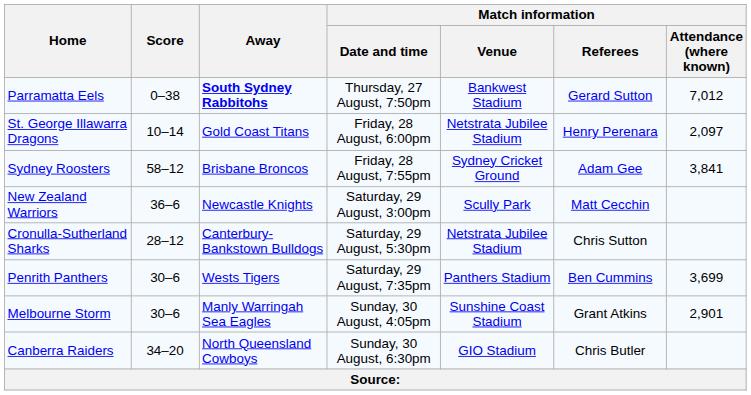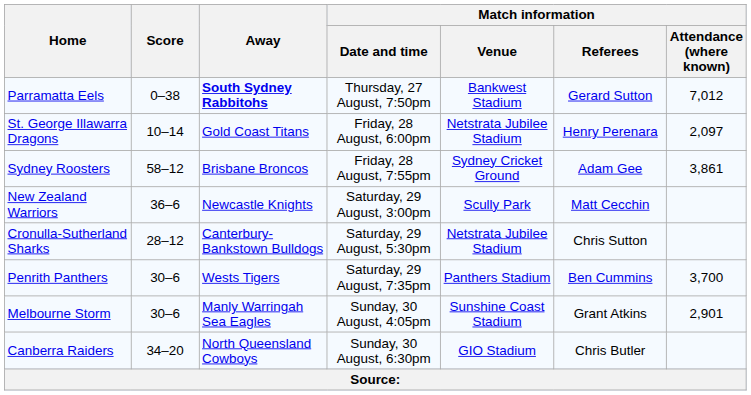 <table class="wikitable" style="border-collapse:collapse; text-align:center; width:100%;">
 <tr style="background:#c1d8ff;">
 <th rowspan="2" style="width:19%;">Home</th>
 <th rowspan="2" style="width:10%;">Score</th>
 <th rowspan="2" style="width:19%;">Away</th>
 <th colspan="6">Match information</th>
 </tr>
 <tr style="background:#efefef;">
 <th width="17%">Date and time</th>
 <th width="17%">Venue</th>
 <th width="17%">Referees</th>
 <th width="5%">Attendance<br>(where known)</th>
 </tr>
 <tr style="text-align:center; background:#f5faff;">
 <td align="left"> <a href='#'>Parramatta Eels</a></td>
 <td>0–38</td>
 <td align="left"><strong> <a href='#'>South Sydney Rabbitohs</a></strong></td>
 <td>Thursday, 27 August, 7:50pm</td>
 <td><a href='#'>Bankwest Stadium</a></td>
 <td><a href='#'>Gerard Sutton</a></td>
 <td>7,012</td>
 </tr>
 <tr style="text-align:center; background:#f5faff;">
 <td align="left"> <a href='#'>St. George Illawarra Dragons</a></td>
 <td>10–14</td>
 <td align="left"> <a href='#'>Gold Coast Titans</a></td>
 <td>Friday, 28 August, 6:00pm</td>
 <td><a href='#'>Netstrata Jubilee Stadium</a></td>
 <td><a href='#'>Henry Perenara</a></td>
 <td>2,097</td>
 </tr>
 <tr style="text-align:center; background:#f5faff;">
 <td align="left"> <a href='#'>Sydney Roosters</a></td>
 <td>58–12</td>
 <td align="left"> <a href='#'>Brisbane Broncos</a></td>
 <td>Friday, 28 August, 7:55pm</td>
 <td><a href='#'>Sydney Cricket Ground</a></td>
 <td><a href='#'>Adam Gee</a></td>
-<td>3,841</td>
+<td>3,861</td>
 </tr>
 <tr style="text-align:center; background:#f5faff;">
 <td align="left"> <a href='#'>New Zealand Warriors</a></td>
 <td>36–6</td>
 <td align="left"> <a href='#'>Newcastle Knights</a></td>
 <td>Saturday, 29 August, 3:00pm</td>
 <td><a href='#'>Scully Park</a></td>
 <td><a href='#'>Matt Cecchin</a></td>
 <td></td>
 </tr>
 <tr style="text-align:center; background:#f5faff;">
 <td align="left"> <a href='#'>Cronulla-Sutherland Sharks</a></td>
 <td>28–12</td>
 <td align="left"> <a href='#'>Canterbury-Bankstown Bulldogs</a></td>
 <td>Saturday, 29 August, 5:30pm</td>
 <td><a href='#'>Netstrata Jubilee Stadium</a></td>
 <td>Chris Sutton</td>
 <td></td>
 </tr>
 <tr style="text-align:center; background:#f5faff;">
 <td align="left"> <a href='#'>Penrith Panthers</a></td>
 <td>30–6</td>
 <td align="left"> <a href='#'>Wests Tigers</a></td>
 <td>Saturday, 29 August, 7:35pm</td>
 <td><a href='#'>Panthers Stadium</a></td>
 <td><a href='#'>Ben Cummins</a></td>
-<td>3,699</td>
+<td>3,700</td>
 </tr>
 <tr style="text-align:center; background:#f5faff;">
 <td align="left"> <a href='#'>Melbourne Storm</a></td>
 <td>30–6</td>
 <td align="left"> <a href='#'>Manly Warringah Sea Eagles</a></td>
 <td>Sunday, 30 August, 4:05pm</td>
 <td><a href='#'>Sunshine Coast Stadium</a></td>
 <td>Grant Atkins</td>
 <td>2,901</td>
 </tr>
 <tr style="text-align:center; background:#f5faff;">
 <td align="left"> <a href='#'>Canberra Raiders</a></td>
 <td>34–20</td>
 <td align="left"> <a href='#'>North Queensland Cowboys</a></td>
 <td>Sunday, 30 August, 6:30pm</td>
 <td><a href='#'>GIO Stadium</a></td>
 <td>Chris Butler</td>
 <td></td>
 </tr>
 <tr style="background:#c1d8ff;">
 <th colspan="7">Source:</th>
 </tr>
 </table>
